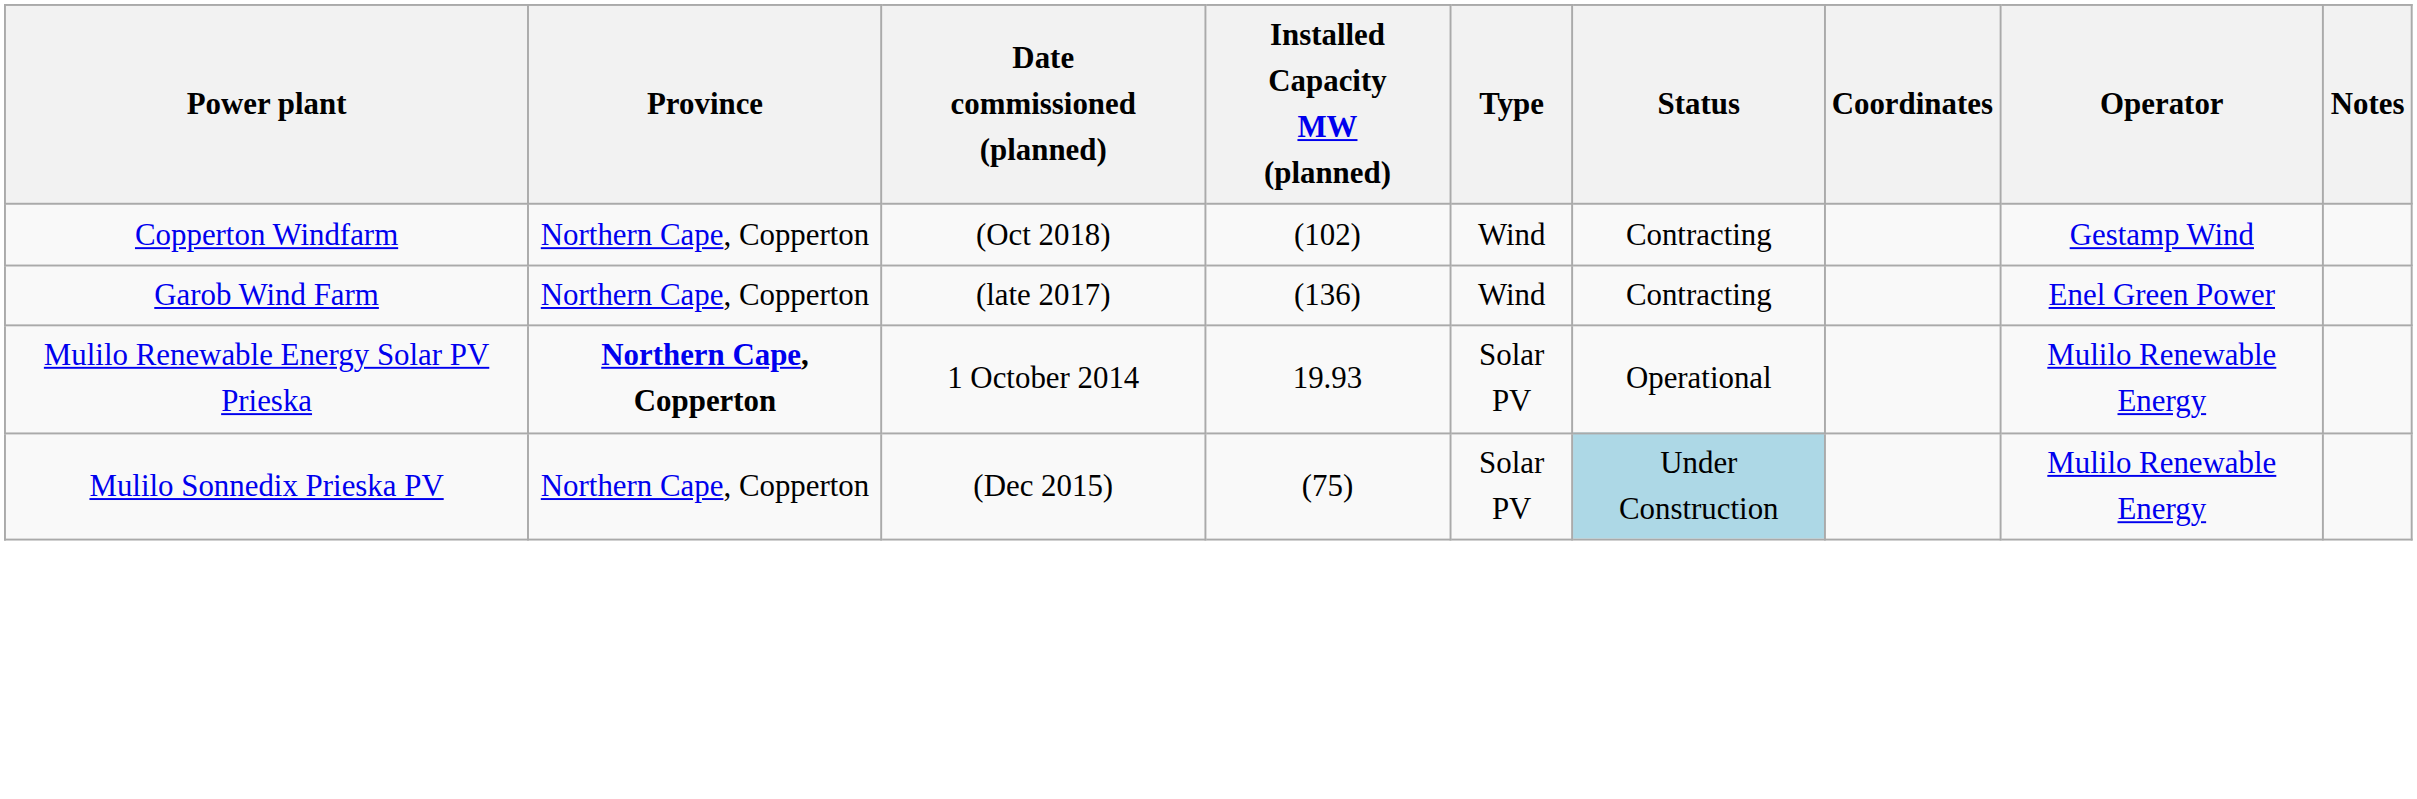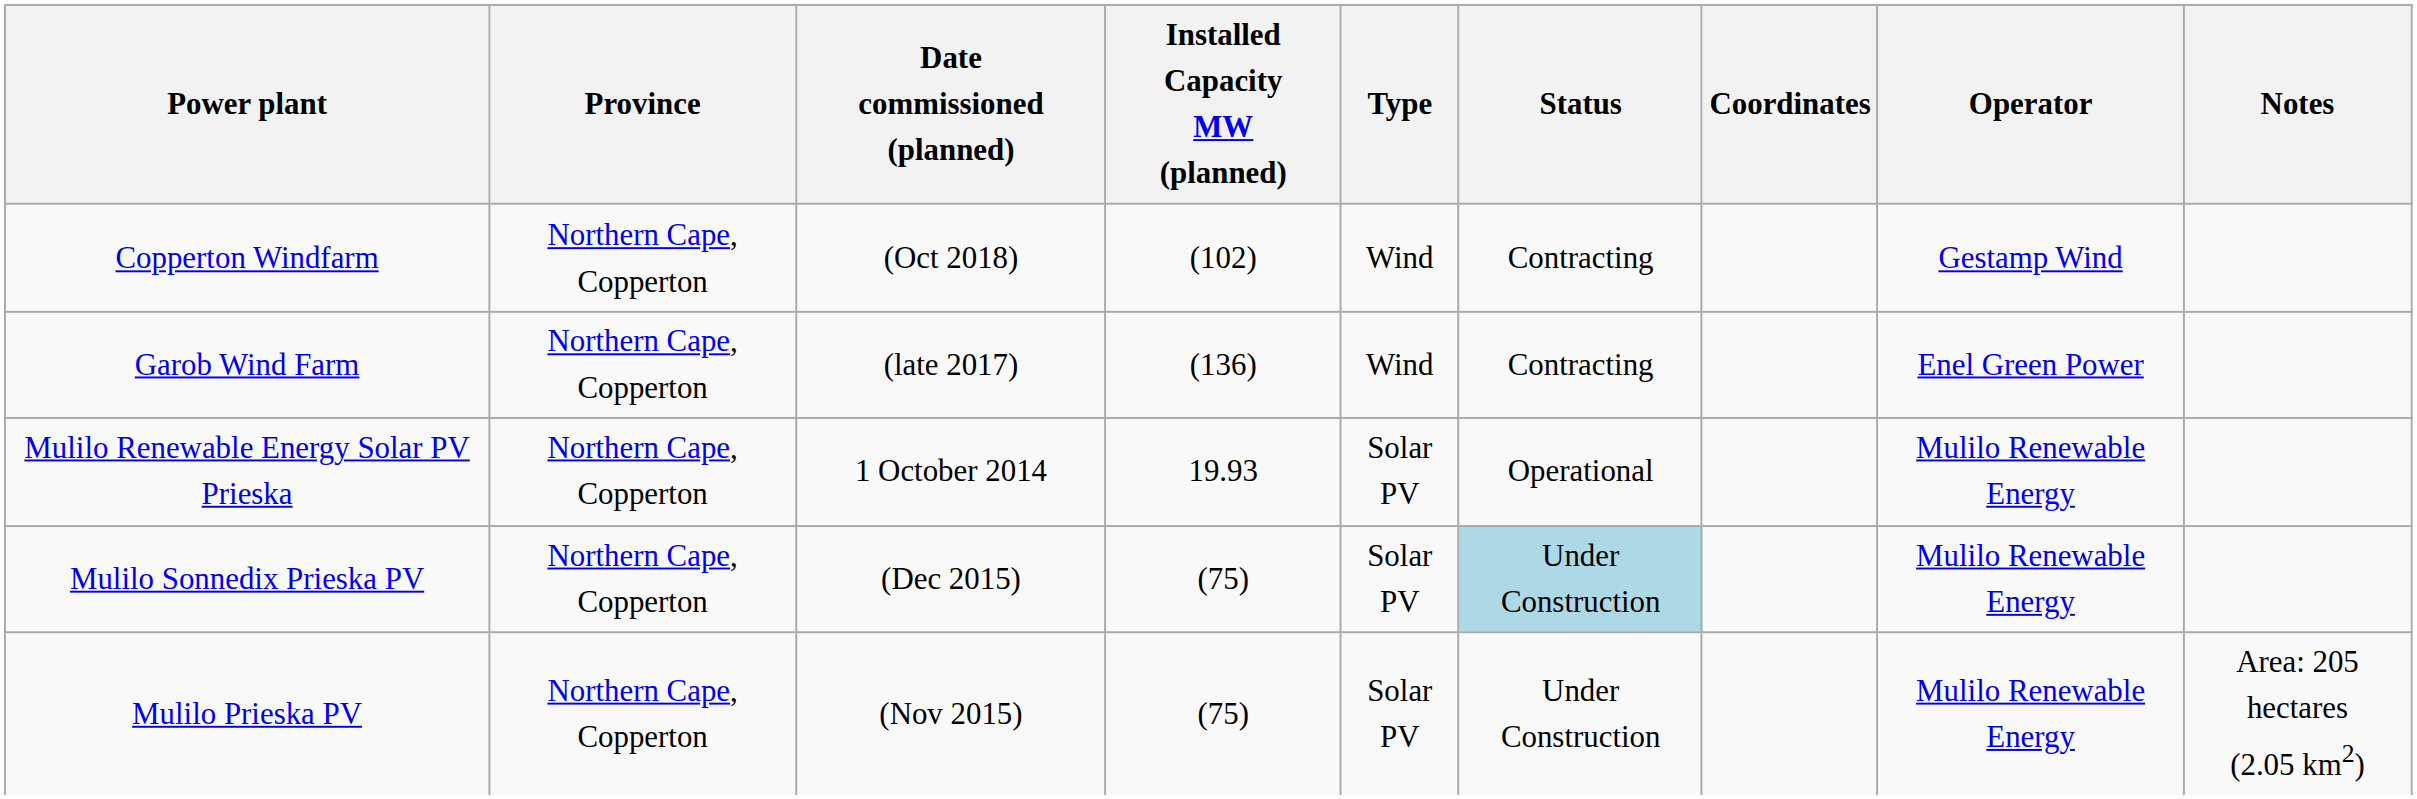 <table class="wikitable sortable" style="font-size:100%;border:0px;text-align:center;line-height:150%;table-layout: fixed">
 <tr>
 <th>Power plant</th>
 <th>Province</th>
 <th>Date<br>commissioned (planned)</th>
 <th>Installed Capacity<br><a href='#'>MW</a><br> (planned)</th>
 <th>Type</th>
 <th>Status</th>
 <th>Coordinates</th>
 <th>Operator</th>
 <th>Notes</th>
 </tr>
 <tr>
 <td><a href='#'>Copperton Windfarm</a></td>
 <td><a href='#'>Northern Cape</a>, Copperton</td>
 <td>(Oct 2018)</td>
 <td>(102)</td>
 <td>Wind</td>
 <td>Contracting</td>
 <td></td>
 <td><a href='#'>Gestamp Wind</a></td>
 <td></td>
 </tr>
 <tr>
 <td><a href='#'>Garob Wind Farm</a></td>
 <td><a href='#'>Northern Cape</a>, Copperton</td>
 <td>(late 2017)</td>
 <td>(136)</td>
 <td>Wind</td>
 <td>Contracting</td>
 <td></td>
 <td><a href='#'>Enel Green Power</a></td>
 <td></td>
 </tr>
 <tr>
 <td><a href='#'>Mulilo Renewable Energy Solar PV Prieska</a></td>
-<td><strong><a href='#'>Northern Cape</a>, Copperton</strong></td>
+<td><a href='#'>Northern Cape</a>, Copperton</td>
 <td>1 October 2014</td>
 <td>19.93</td>
 <td>Solar PV</td>
 <td>Operational</td>
 <td></td>
 <td><a href='#'>Mulilo Renewable Energy</a></td>
 <td></td>
 </tr>
 <tr>
 <td><a href='#'>Mulilo Sonnedix Prieska PV</a></td>
 <td><a href='#'>Northern Cape</a>, Copperton</td>
 <td>(Dec 2015)</td>
 <td>(75)</td>
 <td>Solar PV</td>
 <td style="background: lightblue;">Under Construction</td>
 <td></td>
 <td><a href='#'>Mulilo Renewable Energy</a></td>
 <td></td>
 </tr>
 <tr>
+<td><a href='#'>Mulilo Prieska PV</a></td>
+<td><a href='#'>Northern Cape</a>, Copperton</td>
+<td>(Nov 2015)</td>
+<td>(75)</td>
+<td>Solar PV</td>
+<td>Under Construction</td>
+<td></td>
+<td><a href='#'>Mulilo Renewable Energy</a></td>
+<td>Area: 205 hectares  <br> (2.05 km<sup>2</sup>)  <br> </td>
+</tr>
+<tr>
 </tr>
 </table>
